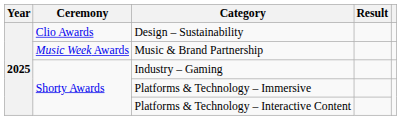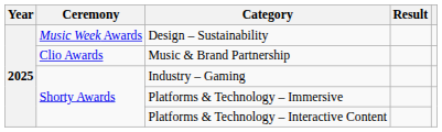 <table class="wikitable sortable plainrowheaders">
 <tr>
 <th scope="col">Year</th>
 <th scope="col">Ceremony</th>
 <th scope="col">Category</th>
 <th scope="col">Result</th>
 <th scope="col" class="unsortable"></th>
 </tr>
 <tr>
 <th rowspan="5" scope="rowgroup" style="text-align:center;">2025</th>
-<td><a href='#'>Clio Awards</a></td>
+<td><a href='#'><em>Music Week</em> Awards</a></td>
 <td>Design – Sustainability</td>
 <td></td>
 <td style="text-align:center;"></td>
 </tr>
 <tr>
-<td><a href='#'><em>Music Week</em> Awards</a></td>
+<td><a href='#'>Clio Awards</a></td>
 <td>Music & Brand Partnership</td>
 <td></td>
 <td style="text-align:center;"></td>
 </tr>
 <tr>
 <td rowspan="3"><a href='#'>Shorty Awards</a></td>
 <td>Industry – Gaming</td>
 <td></td>
 <td style="text-align:center;"></td>
 </tr>
 <tr>
 <td>Platforms & Technology – Immersive</td>
 <td></td>
 <td rowspan="2" style="text-align:center;"></td>
 </tr>
 <tr>
 <td>Platforms & Technology – Interactive Content</td>
 <td></td>
 </tr>
 </table>
